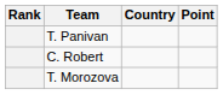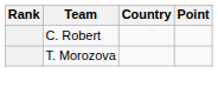 <table class="wikitable sortable">
 <tr>
 <th>Rank</th>
 <th>Team</th>
 <th>Country</th>
 <th>Point</th>
-</tr>
-<tr>
-<th></th>
-<td>T. Panivan</td>
-<td></td>
-<td></td>
 </tr>
 <tr>
 <th></th>
 <td>C. Robert</td>
 <td></td>
 <td></td>
 </tr>
 <tr>
 <th></th>
 <td>T. Morozova</td>
 <td></td>
 <td></td>
 </tr>
 </table>
